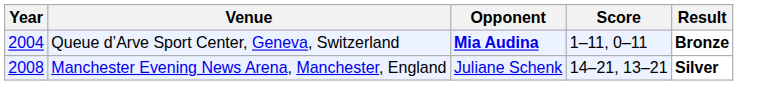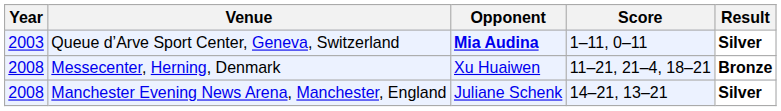 <table class="sortable wikitable" style="font-size: 90%;">
 <tr>
 <th>Year</th>
 <th>Venue</th>
 <th>Opponent</th>
 <th>Score</th>
 <th>Result</th>
 </tr>
 <tr style="background:#ECF2FF">
-<td align="center"><a href='#'>2004</a></td>
+<td align="center"><a href='#'>2003</a></td>
 <td align="left">Queue d’Arve Sport Center, <a href='#'>Geneva</a>, Switzerland</td>
 <td align="left"><strong> <a href='#'>Mia Audina</a></strong></td>
 <td align="left">1–11, 0–11</td>
+<td style="text-align:left; background:white"> <strong>Silver</strong></td>
+</tr>
+<tr style="background: #ECF2FF">
+<td align="center"><a href='#'>2008</a></td>
+<td align="left"><a href='#'>Messecenter</a>, <a href='#'>Herning</a>, Denmark</td>
+<td align="left"> <a href='#'>Xu Huaiwen</a></td>
+<td align="left">11–21, 21–4, 18–21</td>
 <td style="text-align:left; background:white"> <strong>Bronze</strong></td>
 </tr>
 <tr style="background:#ECF2FF">
 <td align="center"><a href='#'>2008</a></td>
 <td align="left"><a href='#'>Manchester Evening News Arena</a>, <a href='#'>Manchester</a>, England</td>
 <td align="left"> <a href='#'>Juliane Schenk</a></td>
 <td align="left">14–21, 13–21</td>
 <td style="text-align:left; background:white"> <strong>Silver</strong></td>
 </tr>
 </table>
